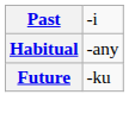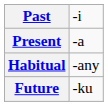 <table class="wikitable">
 <tr>
 <th><a href='#'>Past</a></th>
 <td>-i</td>
+</tr>
+<tr>
+<th><a href='#'>Present</a></th>
+<td>-a</td>
 </tr>
 <tr>
 <th><a href='#'>Habitual</a></th>
 <td>-any</td>
 </tr>
 <tr>
 <th><a href='#'>Future</a></th>
 <td>-ku</td>
 </tr>
 </table>
